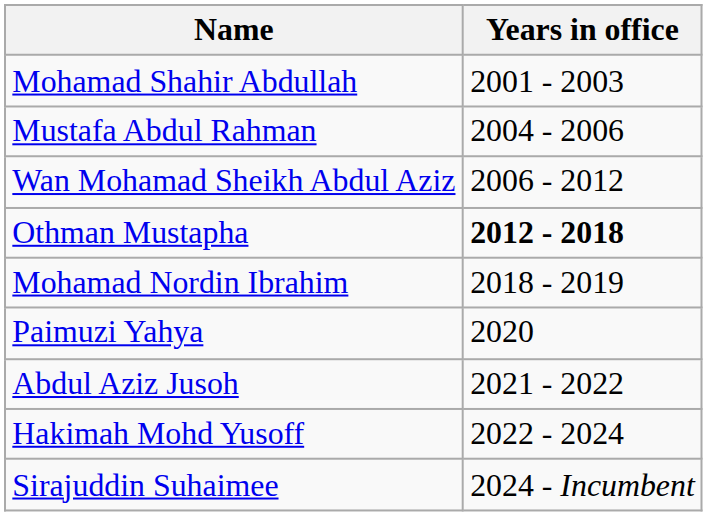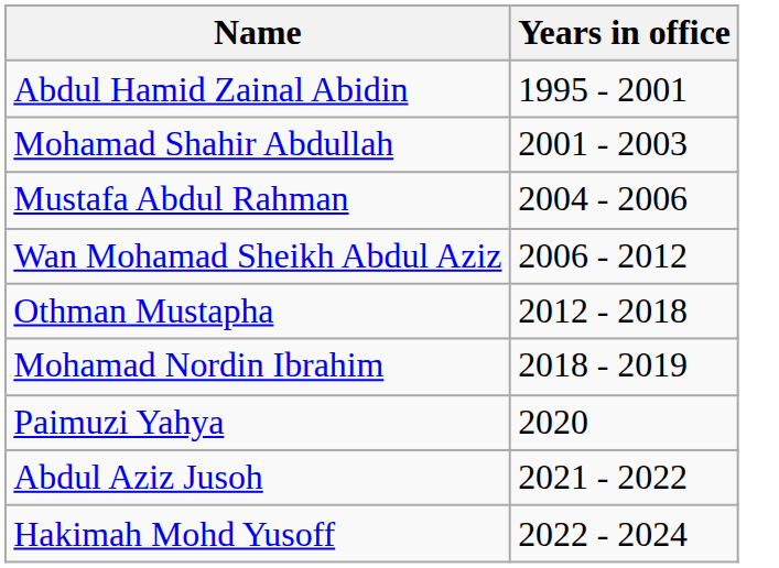 <table class="wikitable">
 <tr>
 <th>Name</th>
 <th>Years in office</th>
+</tr>
+<tr>
+<td><a href='#'>Abdul Hamid Zainal Abidin</a></td>
+<td>1995 - 2001</td>
 </tr>
 <tr>
 <td><a href='#'>Mohamad Shahir Abdullah</a></td>
 <td>2001 - 2003</td>
 </tr>
 <tr>
 <td><a href='#'>Mustafa Abdul Rahman</a></td>
 <td>2004 - 2006</td>
 </tr>
 <tr>
 <td><a href='#'>Wan Mohamad Sheikh Abdul Aziz</a></td>
 <td>2006 - 2012</td>
 </tr>
 <tr>
 <td><a href='#'>Othman Mustapha</a></td>
-<td><strong>2012 - 2018</strong></td>
+<td>2012 - 2018</td>
 </tr>
 <tr>
 <td><a href='#'>Mohamad Nordin Ibrahim</a></td>
 <td>2018 - 2019</td>
 </tr>
 <tr>
 <td><a href='#'>Paimuzi Yahya</a></td>
 <td>2020</td>
 </tr>
 <tr>
 <td><a href='#'>Abdul Aziz Jusoh</a></td>
 <td>2021 - 2022</td>
 </tr>
 <tr>
 <td><a href='#'>Hakimah Mohd Yusoff</a></td>
 <td>2022 - 2024</td>
 </tr>
-<tr>
-<td><a href='#'>Sirajuddin Suhaimee</a></td>
-<td>2024 - <em>Incumbent</em></td>
-</tr>
 </table>
